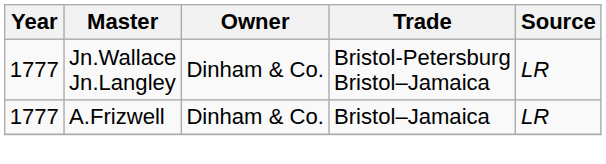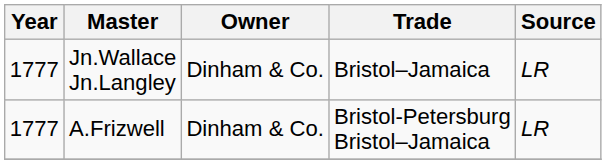 <table class=" wikitable">
 <tr>
 <th>Year</th>
 <th>Master</th>
 <th>Owner</th>
 <th>Trade</th>
 <th>Source</th>
 </tr>
 <tr>
 <td>1777</td>
 <td>Jn.Wallace<br>Jn.Langley</td>
 <td>Dinham & Co.</td>
-<td>Bristol-Petersburg<br>Bristol–Jamaica</td>
+<td>Bristol–Jamaica</td>
 <td><em>LR</em></td>
 </tr>
 <tr>
 <td>1777</td>
 <td>A.Frizwell</td>
 <td>Dinham & Co.</td>
-<td>Bristol–Jamaica</td>
+<td>Bristol-Petersburg<br>Bristol–Jamaica</td>
 <td><em>LR</em></td>
 </tr>
 <tr>
 </tr>
 </table>
